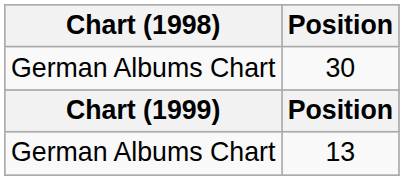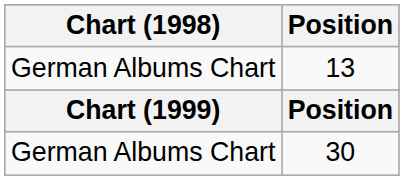 <table class="wikitable sortable plainrowheaders" style="text-align:center;">
 <tr>
 <th scope="column">Chart (1998)</th>
 <th scope="column">Position</th>
 </tr>
 <tr>
 <td align="left">German Albums Chart</td>
-<td align="center">30</td>
+<td align="center">13</td>
 </tr>
 <tr>
 <th scope="column">Chart (1999)</th>
 <th scope="column">Position</th>
 </tr>
 <tr>
 <td align="left">German Albums Chart</td>
-<td align="center">13</td>
+<td align="center">30</td>
 </tr>
 </table>
